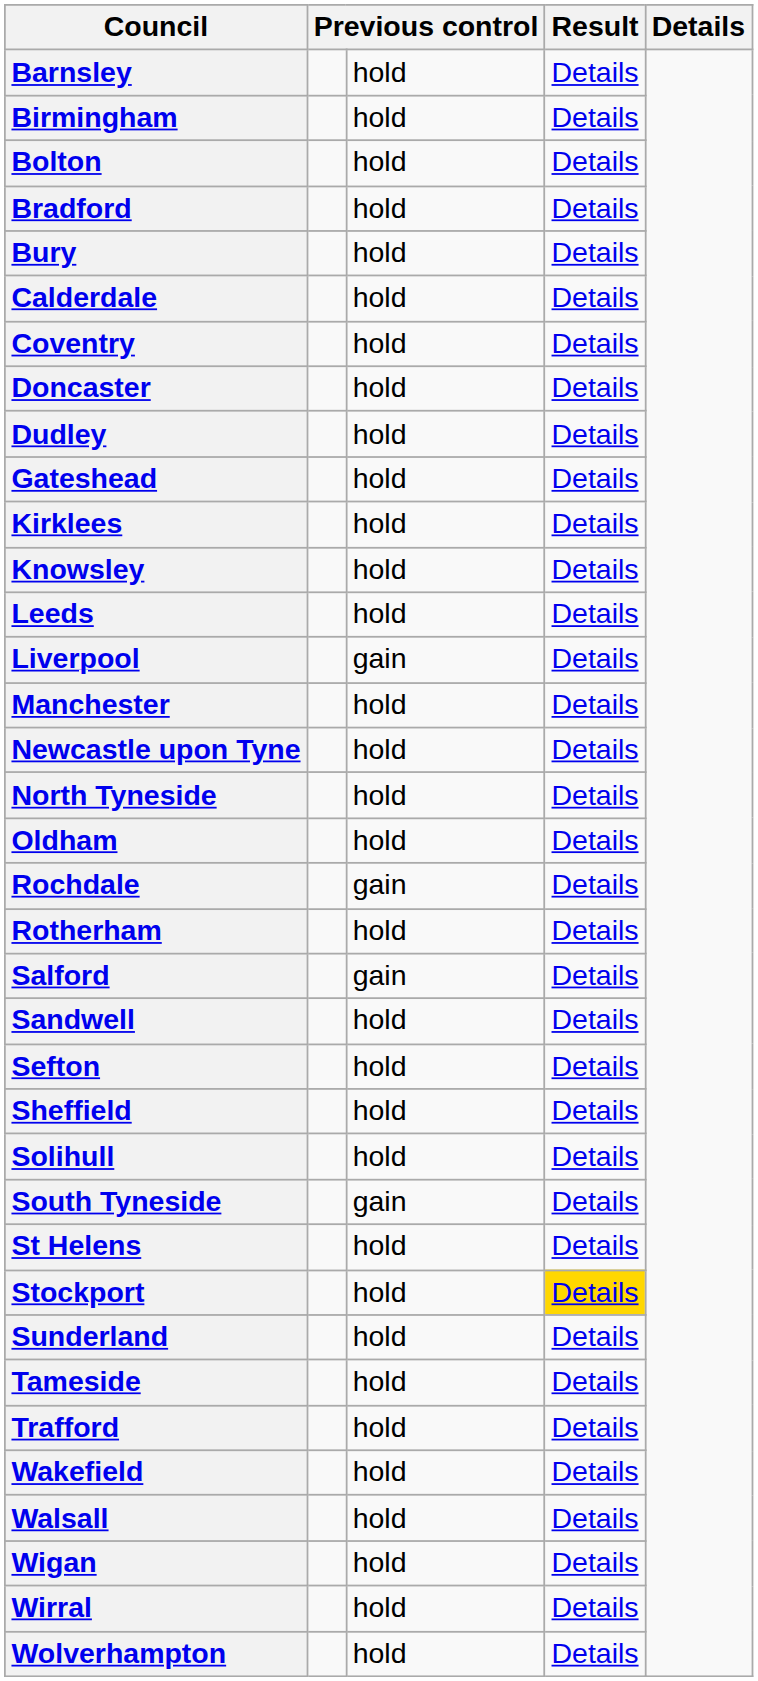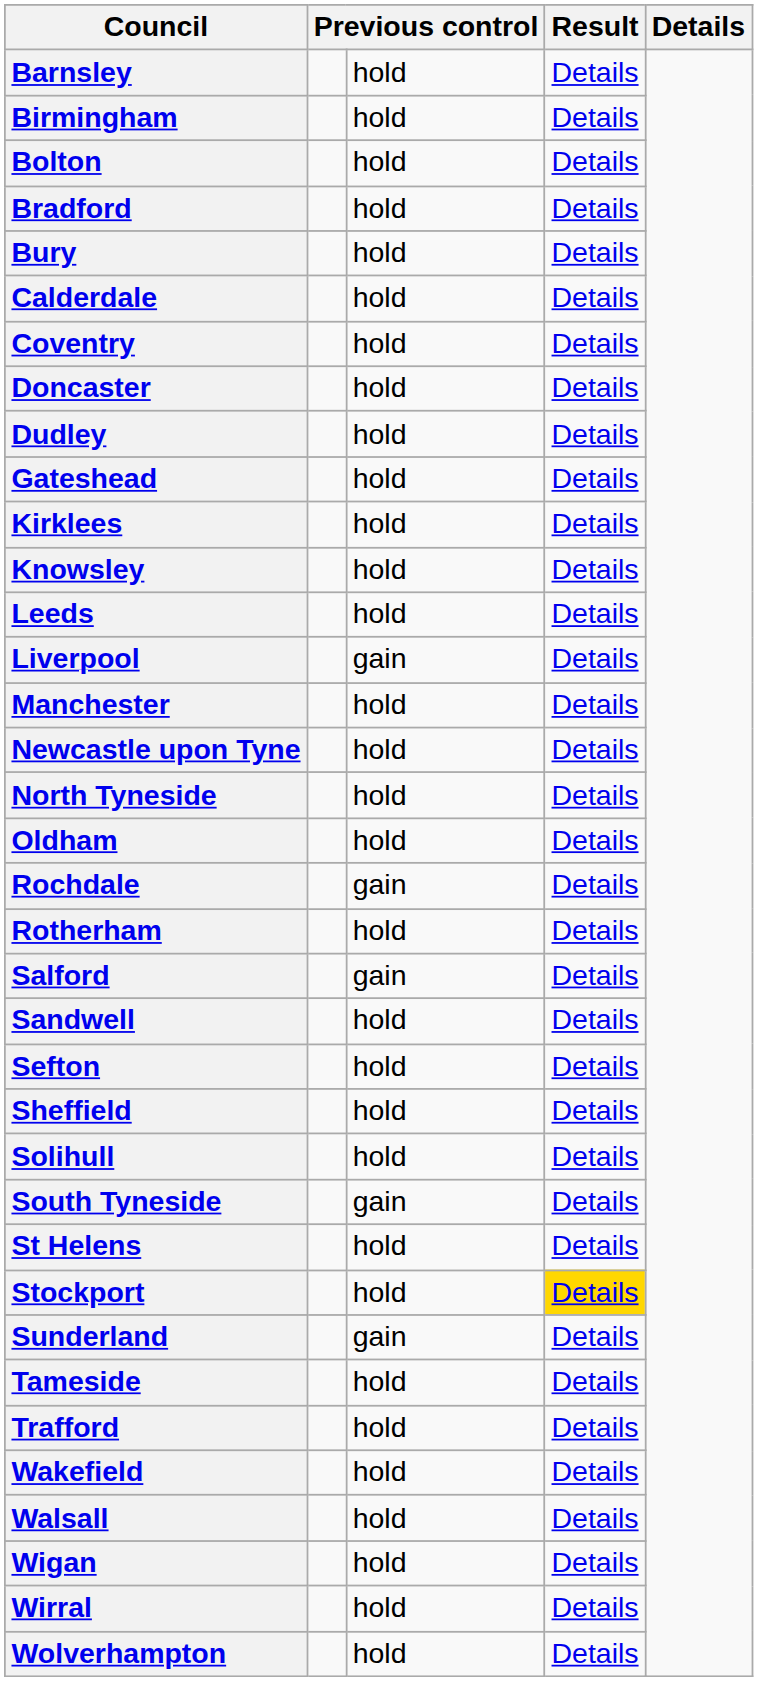 <table class="wikitable sortable" border="1">
 <tr>
 <th scope="col">Council</th>
 <th colspan=2>Previous control</th>
 <th colspan=2>Result</th>
 <th class="unsortable" scope="col">Details</th>
 </tr>
 <tr>
 <th scope="row" style="text-align: left;"><a href='#'>Barnsley</a></th>
 <td></td>
 <td> hold</td>
 <td><a href='#'>Details</a></td>
 </tr>
 <tr>
 <th scope="row" style="text-align: left;"><a href='#'>Birmingham</a></th>
 <td></td>
 <td> hold</td>
 <td><a href='#'>Details</a></td>
 </tr>
 <tr>
 <th scope="row" style="text-align: left;"><a href='#'>Bolton</a></th>
 <td></td>
 <td> hold</td>
 <td><a href='#'>Details</a></td>
 </tr>
 <tr>
 <th scope="row" style="text-align: left;"><a href='#'>Bradford</a></th>
 <td></td>
 <td> hold</td>
 <td><a href='#'>Details</a></td>
 </tr>
 <tr>
 <th scope="row" style="text-align: left;"><a href='#'>Bury</a></th>
 <td></td>
 <td> hold</td>
 <td><a href='#'>Details</a></td>
 </tr>
 <tr>
 <th scope="row" style="text-align: left;"><a href='#'>Calderdale</a></th>
 <td></td>
 <td> hold</td>
 <td><a href='#'>Details</a></td>
 </tr>
 <tr>
 <th scope="row" style="text-align: left;"><a href='#'>Coventry</a></th>
 <td></td>
 <td> hold</td>
 <td><a href='#'>Details</a></td>
 </tr>
 <tr>
 <th scope="row" style="text-align: left;"><a href='#'>Doncaster</a></th>
 <td></td>
 <td> hold</td>
 <td><a href='#'>Details</a></td>
 </tr>
 <tr>
 <th scope="row" style="text-align: left;"><a href='#'>Dudley</a></th>
 <td></td>
 <td> hold</td>
 <td><a href='#'>Details</a></td>
 </tr>
 <tr>
 <th scope="row" style="text-align: left;"><a href='#'>Gateshead</a></th>
 <td></td>
 <td> hold</td>
 <td><a href='#'>Details</a></td>
 </tr>
 <tr>
 <th scope="row" style="text-align: left;"><a href='#'>Kirklees</a></th>
 <td></td>
 <td> hold</td>
 <td><a href='#'>Details</a></td>
 </tr>
 <tr>
 <th scope="row" style="text-align: left;"><a href='#'>Knowsley</a></th>
 <td></td>
 <td> hold</td>
 <td><a href='#'>Details</a></td>
 </tr>
 <tr>
 <th scope="row" style="text-align: left;"><a href='#'>Leeds</a></th>
 <td></td>
 <td> hold</td>
 <td><a href='#'>Details</a></td>
 </tr>
 <tr>
 <th scope="row" style="text-align: left;"><a href='#'>Liverpool</a></th>
 <td></td>
 <td> gain</td>
 <td><a href='#'>Details</a></td>
 </tr>
 <tr>
 <th scope="row" style="text-align: left;"><a href='#'>Manchester</a></th>
 <td></td>
 <td> hold</td>
 <td><a href='#'>Details</a></td>
 </tr>
 <tr>
 <th scope="row" style="text-align: left;"><a href='#'>Newcastle upon Tyne</a></th>
 <td></td>
 <td> hold</td>
 <td><a href='#'>Details</a></td>
 </tr>
 <tr>
 <th scope="row" style="text-align: left;"><a href='#'>North Tyneside</a></th>
 <td></td>
 <td> hold</td>
 <td><a href='#'>Details</a></td>
 </tr>
 <tr>
 <th scope="row" style="text-align: left;"><a href='#'>Oldham</a></th>
 <td></td>
 <td> hold</td>
 <td><a href='#'>Details</a></td>
 </tr>
 <tr>
 <th scope="row" style="text-align: left;"><a href='#'>Rochdale</a></th>
 <td></td>
 <td> gain</td>
 <td><a href='#'>Details</a></td>
 </tr>
 <tr>
 <th scope="row" style="text-align: left;"><a href='#'>Rotherham</a></th>
 <td></td>
 <td> hold</td>
 <td><a href='#'>Details</a></td>
 </tr>
 <tr>
 <th scope="row" style="text-align: left;"><a href='#'>Salford</a></th>
 <td></td>
 <td> gain</td>
 <td><a href='#'>Details</a></td>
 </tr>
 <tr>
 <th scope="row" style="text-align: left;"><a href='#'>Sandwell</a></th>
 <td></td>
 <td> hold</td>
 <td><a href='#'>Details</a></td>
 </tr>
 <tr>
 <th scope="row" style="text-align: left;"><a href='#'>Sefton</a></th>
 <td></td>
 <td> hold</td>
 <td><a href='#'>Details</a></td>
 </tr>
 <tr>
 <th scope="row" style="text-align: left;"><a href='#'>Sheffield</a></th>
 <td></td>
 <td> hold</td>
 <td><a href='#'>Details</a></td>
 </tr>
 <tr>
 <th scope="row" style="text-align: left;"><a href='#'>Solihull</a></th>
 <td></td>
 <td> hold</td>
 <td><a href='#'>Details</a></td>
 </tr>
 <tr>
 <th scope="row" style="text-align: left;"><a href='#'>South Tyneside</a></th>
 <td></td>
 <td> gain</td>
 <td><a href='#'>Details</a></td>
 </tr>
 <tr>
 <th scope="row" style="text-align: left;"><a href='#'>St Helens</a></th>
 <td></td>
 <td> hold</td>
 <td><a href='#'>Details</a></td>
 </tr>
 <tr>
 <th scope="row" style="text-align: left;"><a href='#'>Stockport</a></th>
 <td></td>
 <td> hold</td>
 <td style="background: gold;"><a href='#'>Details</a></td>
 </tr>
 <tr>
 <th scope="row" style="text-align: left;"><a href='#'>Sunderland</a></th>
 <td></td>
-<td> hold</td>
+<td> gain</td>
 <td><a href='#'>Details</a></td>
 </tr>
 <tr>
 <th scope="row" style="text-align: left;"><a href='#'>Tameside</a></th>
 <td></td>
 <td> hold</td>
 <td><a href='#'>Details</a></td>
 </tr>
 <tr>
 <th scope="row" style="text-align: left;"><a href='#'>Trafford</a></th>
 <td></td>
 <td> hold</td>
 <td><a href='#'>Details</a></td>
 </tr>
 <tr>
 <th scope="row" style="text-align: left;"><a href='#'>Wakefield</a></th>
 <td></td>
 <td> hold</td>
 <td><a href='#'>Details</a></td>
 </tr>
 <tr>
 <th scope="row" style="text-align: left;"><a href='#'>Walsall</a></th>
 <td></td>
 <td> hold</td>
 <td><a href='#'>Details</a></td>
 </tr>
 <tr>
 <th scope="row" style="text-align: left;"><a href='#'>Wigan</a></th>
 <td></td>
 <td> hold</td>
 <td><a href='#'>Details</a></td>
 </tr>
 <tr>
 <th scope="row" style="text-align: left;"><a href='#'>Wirral</a></th>
 <td></td>
 <td> hold</td>
 <td><a href='#'>Details</a></td>
 </tr>
 <tr>
 <th scope="row" style="text-align: left;"><a href='#'>Wolverhampton</a></th>
 <td></td>
 <td> hold</td>
 <td><a href='#'>Details</a></td>
 </tr>
 </table>
